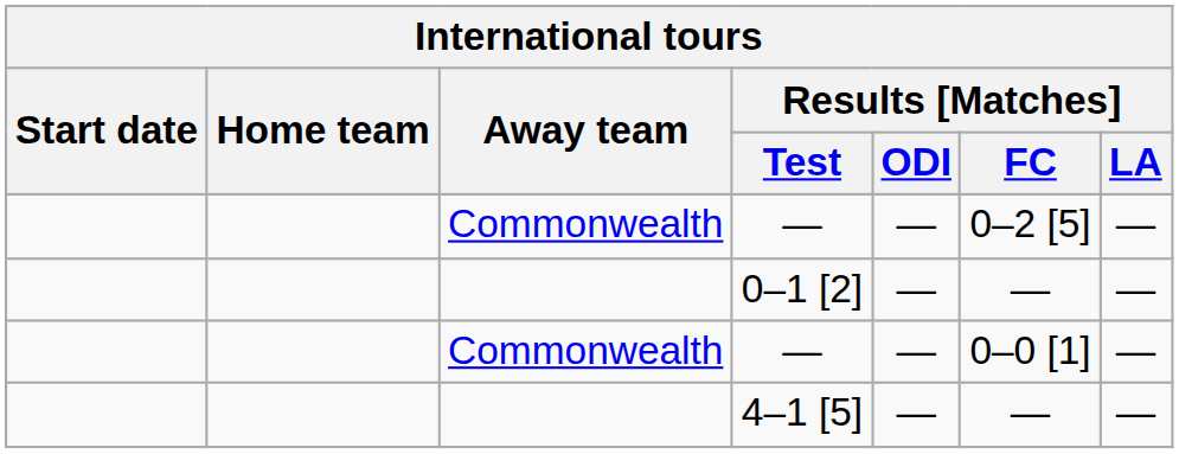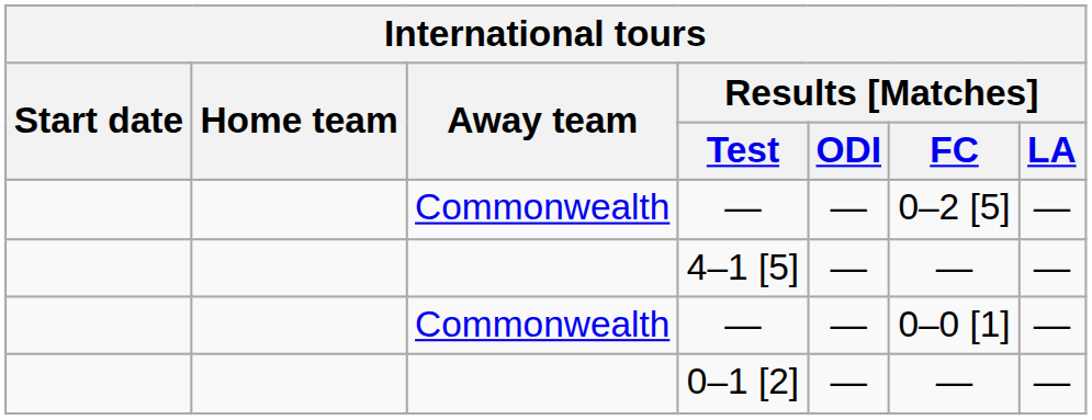 <table class="wikitable">
 <tr>
 <th colspan="7">International tours</th>
 </tr>
 <tr>
 <th rowspan="2">Start date</th>
 <th rowspan="2">Home team</th>
 <th rowspan="2">Away team</th>
 <th colspan="4">Results [Matches]</th>
 </tr>
 <tr>
 <th><a href='#'>Test</a></th>
 <th><a href='#'>ODI</a></th>
 <th><a href='#'>FC</a></th>
 <th><a href='#'>LA</a></th>
 </tr>
 <tr>
 <td><a href='#'></a></td>
 <td></td>
 <td><a href='#'>Commonwealth</a></td>
 <td ; style="text-align:center">—</td>
 <td ; style="text-align:center">—</td>
 <td>0–2 [5]</td>
 <td ; style="text-align:center">—</td>
 </tr>
 <tr>
 <td><a href='#'></a></td>
 <td></td>
 <td></td>
-<td>0–1 [2]</td>
+<td>4–1 [5]</td>
 <td ; style="text-align:center">—</td>
 <td ; style="text-align:center">—</td>
 <td ; style="text-align:center">—</td>
 </tr>
 <tr>
 <td><a href='#'></a></td>
 <td></td>
 <td><a href='#'>Commonwealth</a></td>
 <td ; style="text-align:center">—</td>
 <td ; style="text-align:center">—</td>
 <td>0–0 [1]</td>
 <td ; style="text-align:center">—</td>
 </tr>
 <tr>
 <td><a href='#'></a></td>
 <td></td>
 <td></td>
-<td>4–1 [5]</td>
+<td>0–1 [2]</td>
 <td ; style="text-align:center">—</td>
 <td ; style="text-align:center">—</td>
 <td ; style="text-align:center">—</td>
 </tr>
 </table>
